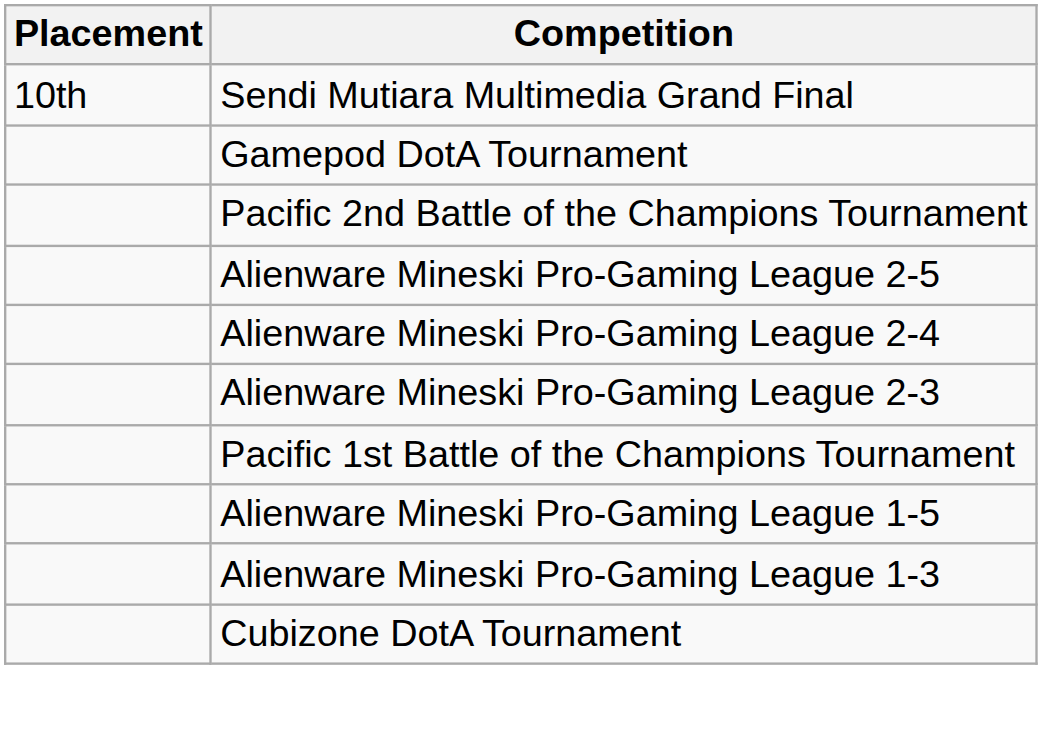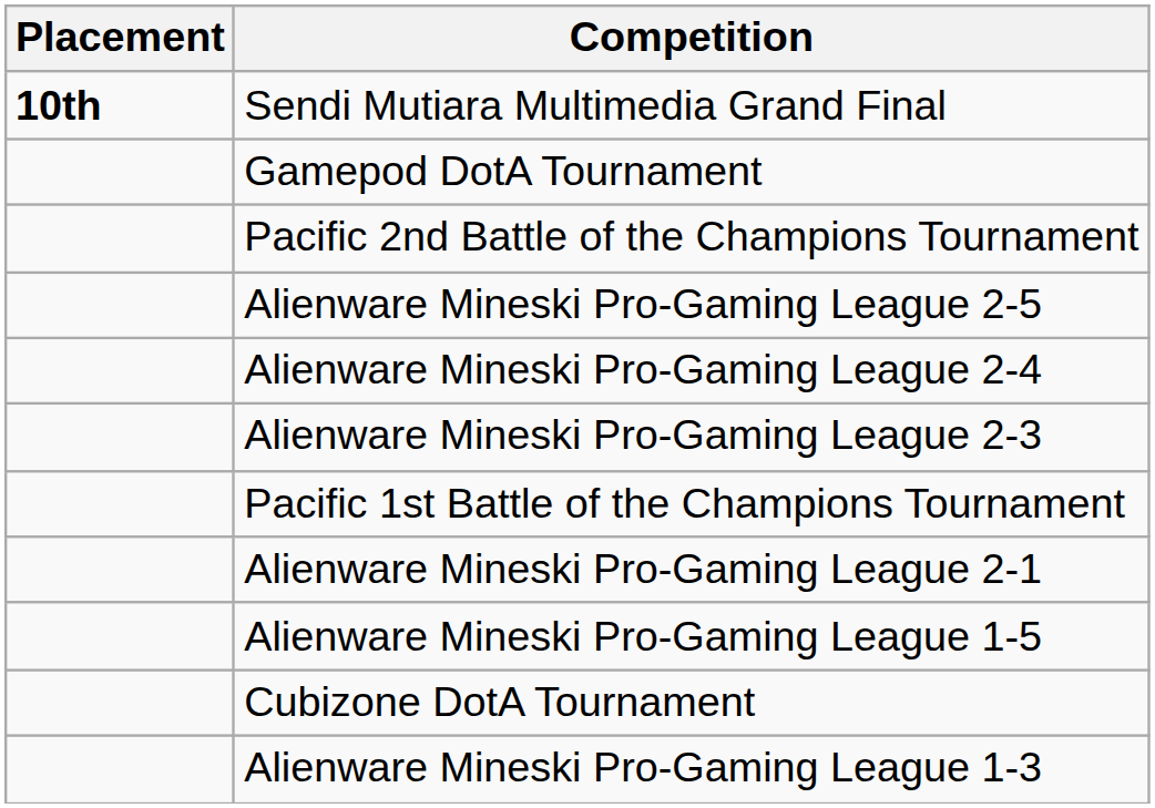 <table class="wikitable">
 <tr>
 <th>Placement</th>
 <th>Competition</th>
 </tr>
 <tr>
-<td>10th</td>
+<td><strong>10th</strong></td>
 <td>Sendi Mutiara Multimedia Grand Final</td>
 </tr>
 <tr>
 <td></td>
 <td>Gamepod DotA Tournament</td>
 </tr>
 <tr>
 <td></td>
 <td>Pacific 2nd Battle of the Champions Tournament</td>
 </tr>
 <tr>
 <td></td>
 <td>Alienware Mineski Pro-Gaming League 2-5</td>
 </tr>
 <tr>
 <td></td>
 <td>Alienware Mineski Pro-Gaming League 2-4</td>
 </tr>
 <tr>
 <td></td>
 <td>Alienware Mineski Pro-Gaming League 2-3</td>
 </tr>
 <tr>
 <td></td>
 <td>Pacific 1st Battle of the Champions Tournament</td>
 </tr>
 <tr>
 <td></td>
+<td>Alienware Mineski Pro-Gaming League 2-1</td>
+</tr>
+<tr>
+<td></td>
 <td>Alienware Mineski Pro-Gaming League 1-5</td>
+</tr>
+<tr>
+<td></td>
+<td>Cubizone DotA Tournament</td>
 </tr>
 <tr>
 <td></td>
 <td>Alienware Mineski Pro-Gaming League 1-3</td>
 </tr>
-<tr>
-<td></td>
-<td>Cubizone DotA Tournament</td>
-</tr>
 </table>
